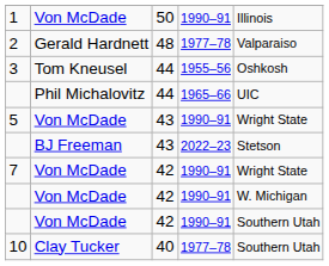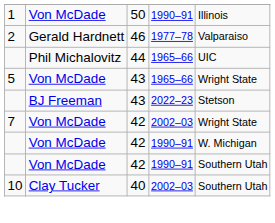 <table class="wikitable">
 <tr>
 </tr>
 <tr>
 <td>1</td>
 <td><a href='#'>Von McDade</a></td>
 <td>50</td>
 <td style="font-size:80%;"><a href='#'>1990–91</a></td>
 <td style="font-size:80%;">Illinois</td>
 </tr>
 <tr>
 <td>2</td>
 <td>Gerald Hardnett</td>
-<td>48</td>
+<td>46</td>
 <td style="font-size:80%;"><a href='#'>1977–78</a></td>
 <td style="font-size:80%;">Valparaiso</td>
-</tr>
-<tr>
-<td>3</td>
-<td>Tom Kneusel</td>
-<td>44</td>
-<td style="font-size:80%;"><a href='#'>1955–56</a></td>
-<td style="font-size:80%;">Oshkosh</td>
 </tr>
 <tr>
 <td></td>
 <td>Phil Michalovitz</td>
 <td>44</td>
 <td style="font-size:80%;"><a href='#'>1965–66</a></td>
 <td style="font-size:80%;">UIC</td>
 </tr>
 <tr>
 <td>5</td>
 <td><a href='#'>Von McDade</a></td>
 <td>43</td>
-<td style="font-size:80%;"><a href='#'>1990–91</a></td>
+<td style="font-size:80%;"><a href='#'>1965–66</a></td>
 <td style="font-size:80%;">Wright State</td>
 </tr>
 <tr>
 <td></td>
 <td><a href='#'>BJ Freeman</a></td>
 <td>43</td>
 <td style="font-size:80%;"><a href='#'>2022–23</a></td>
 <td style="font-size:80%;">Stetson</td>
 </tr>
 <tr>
 <td>7</td>
 <td><a href='#'>Von McDade</a></td>
 <td>42</td>
-<td style="font-size:80%;"><a href='#'>1990–91</a></td>
+<td style="font-size:80%;"><a href='#'>2002–03</a></td>
 <td style="font-size:80%;">Wright State</td>
 </tr>
 <tr>
 <td></td>
 <td><a href='#'>Von McDade</a></td>
 <td>42</td>
 <td style="font-size:80%;"><a href='#'>1990–91</a></td>
 <td style="font-size:80%;">W. Michigan</td>
 </tr>
 <tr>
 <td></td>
 <td><a href='#'>Von McDade</a></td>
 <td>42</td>
 <td style="font-size:80%;"><a href='#'>1990–91</a></td>
 <td style="font-size:80%;">Southern Utah</td>
 </tr>
 <tr>
 <td>10</td>
 <td><a href='#'>Clay Tucker</a></td>
 <td>40</td>
-<td style="font-size:80%;"><a href='#'>1977–78</a></td>
+<td style="font-size:80%;"><a href='#'>2002–03</a></td>
 <td style="font-size:80%;">Southern Utah</td>
 </tr>
 </table>
